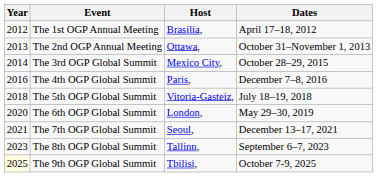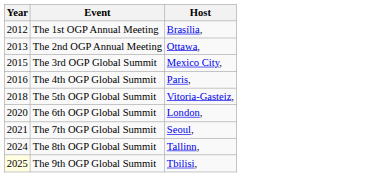 <table class="wikitable sortable">
 <tr>
 <th>Year</th>
 <th>Event</th>
 <th>Host</th>
-<th>Dates</th>
 </tr>
 <tr>
 <td>2012</td>
 <td>The 1st OGP Annual Meeting</td>
 <td><a href='#'>Brasília</a>, </td>
-<td>April 17–18, 2012</td>
 </tr>
 <tr>
 <td>2013</td>
 <td>The 2nd OGP Annual Meeting</td>
 <td><a href='#'>Ottawa</a>, </td>
-<td>October 31–November 1, 2013</td>
 </tr>
 <tr>
-<td>2014</td>
+<td>2015</td>
 <td>The 3rd OGP Global Summit</td>
 <td><a href='#'>Mexico City</a>, </td>
-<td>October 28–29, 2015</td>
 </tr>
 <tr>
 <td>2016</td>
 <td>The 4th OGP Global Summit</td>
 <td><a href='#'>Paris</a>, </td>
-<td>December 7–8, 2016</td>
 </tr>
 <tr>
 <td>2018</td>
 <td>The 5th OGP Global Summit</td>
 <td><a href='#'>Vitoria-Gasteiz</a>, </td>
-<td>July 18–19, 2018</td>
 </tr>
 <tr>
 <td>2020</td>
 <td>The 6th OGP Global Summit</td>
 <td><a href='#'>London</a>, </td>
-<td>May 29–30, 2019</td>
 </tr>
 <tr>
 <td>2021</td>
 <td>The 7th OGP Global Summit</td>
 <td><a href='#'>Seoul</a>, </td>
-<td>December 13–17, 2021</td>
 </tr>
 <tr>
-<td>2023</td>
+<td>2024</td>
 <td>The 8th OGP Global Summit</td>
 <td><a href='#'>Tallinn</a>, </td>
-<td>September 6–7, 2023</td>
 </tr>
 <tr>
 <td style="background: lightyellow;">2025</td>
 <td>The 9th OGP Global Summit</td>
 <td><a href='#'>Tbilisi</a>, </td>
-<td>October 7-9, 2025</td>
 </tr>
 </table>
